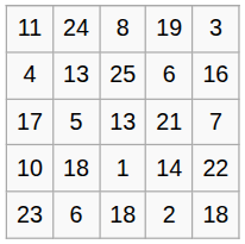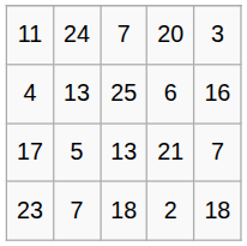 <table class="wikitable" style="margin-left:auto;margin-right:auto;text-align:center;width:10em;height:10em;table-layout:fixed;">
 <tr>
 </tr>
 <tr>
 <td>11</td>
 <td>24</td>
-<td>8</td>
-<td>19</td>
+<td>7</td>
+<td>20</td>
 <td>3</td>
 </tr>
 <tr>
 <td>4</td>
 <td>13</td>
 <td>25</td>
 <td>6</td>
 <td>16</td>
 </tr>
 <tr>
 <td>17</td>
 <td>5</td>
 <td>13</td>
 <td>21</td>
 <td>7</td>
 </tr>
 <tr>
-<td>10</td>
-<td>18</td>
-<td>1</td>
-<td>14</td>
-<td>22</td>
-</tr>
-<tr>
 <td>23</td>
-<td>6</td>
+<td>7</td>
 <td>18</td>
 <td>2</td>
 <td>18</td>
 </tr>
 </table>
